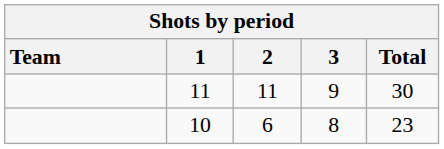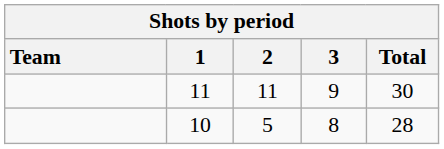 <table class="wikitable" style="width:20em; text-align:right;">
 <tr>
 <th colspan=6>Shots by period</th>
 </tr>
 <tr>
 <th style="width:8em; text-align:left;">Team</th>
 <th style="width:3em;">1</th>
 <th style="width:3em;">2</th>
 <th style="width:3em;">3</th>
 <th style="width:3em;">Total</th>
 </tr>
 <tr>
 <td style="text-align:left;"></td>
 <td style="text-align:center;">11</td>
 <td style="text-align:center;">11</td>
 <td style="text-align:center;">9</td>
 <td style="text-align:center;">30</td>
 </tr>
 <tr>
 <td style="text-align:left;"></td>
 <td style="text-align:center;">10</td>
-<td style="text-align:center;">6</td>
+<td style="text-align:center;">5</td>
 <td style="text-align:center;">8</td>
-<td style="text-align:center;">23</td>
+<td style="text-align:center;">28</td>
 </tr>
 </table>
